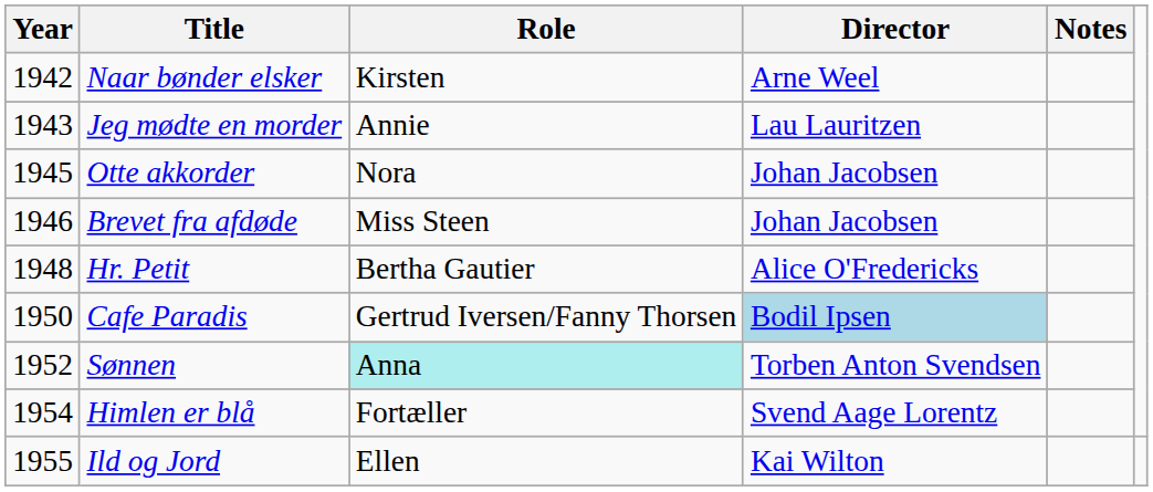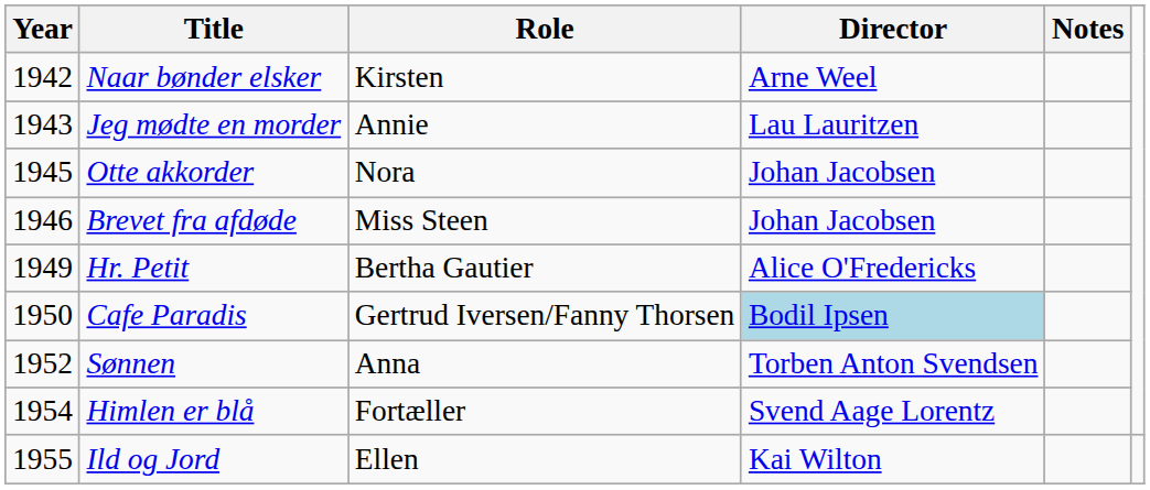 <table class="wikitable sortable">
 <tr>
 <th>Year</th>
 <th>Title</th>
 <th>Role</th>
 <th>Director</th>
 <th class="unsortable">Notes</th>
 </tr>
 <tr>
 <td>1942</td>
 <td><em><a href='#'>Naar bønder elsker</a></em></td>
 <td>Kirsten</td>
 <td><a href='#'>Arne Weel</a></td>
 <td></td>
 </tr>
 <tr>
 <td>1943</td>
 <td><em><a href='#'>Jeg mødte en morder</a></em></td>
 <td>Annie</td>
 <td><a href='#'>Lau Lauritzen</a></td>
 <td></td>
 </tr>
 <tr>
 <td>1945</td>
 <td><em><a href='#'>Otte akkorder</a></em></td>
 <td>Nora</td>
 <td><a href='#'>Johan Jacobsen</a></td>
 <td></td>
 </tr>
 <tr>
 <td>1946</td>
 <td><em><a href='#'>Brevet fra afdøde</a></em></td>
 <td>Miss Steen</td>
 <td><a href='#'>Johan Jacobsen</a></td>
 <td></td>
 </tr>
 <tr>
-<td>1948</td>
+<td>1949</td>
 <td><em><a href='#'>Hr. Petit</a></em></td>
 <td>Bertha Gautier</td>
 <td><a href='#'>Alice O'Fredericks</a></td>
 <td></td>
 </tr>
 <tr>
 <td>1950</td>
 <td><em><a href='#'>Cafe Paradis</a></em></td>
 <td>Gertrud Iversen/Fanny Thorsen</td>
 <td style="background: lightblue;"><a href='#'>Bodil Ipsen</a></td>
 <td></td>
 </tr>
 <tr>
 <td>1952</td>
 <td><em><a href='#'>Sønnen</a></em></td>
-<td style="background: paleturquoise;">Anna</td>
+<td>Anna</td>
 <td><a href='#'>Torben Anton Svendsen</a></td>
 <td></td>
 </tr>
 <tr>
 <td>1954</td>
 <td><em><a href='#'>Himlen er blå</a></em></td>
 <td>Fortæller</td>
 <td><a href='#'>Svend Aage Lorentz</a></td>
 <td></td>
 </tr>
 <tr>
 <td>1955</td>
 <td><em><a href='#'>Ild og Jord</a></em></td>
 <td>Ellen</td>
 <td><a href='#'>Kai Wilton</a></td>
 <td></td>
 <td></td>
 </tr>
 </table>
